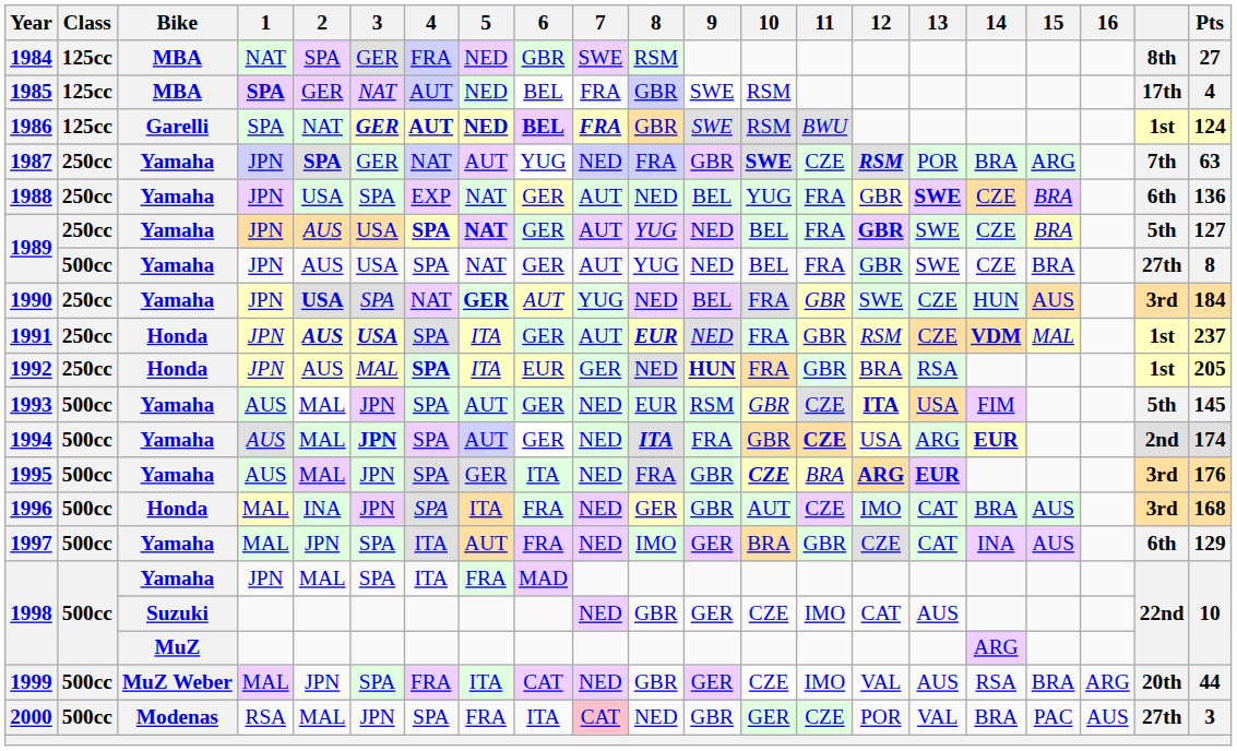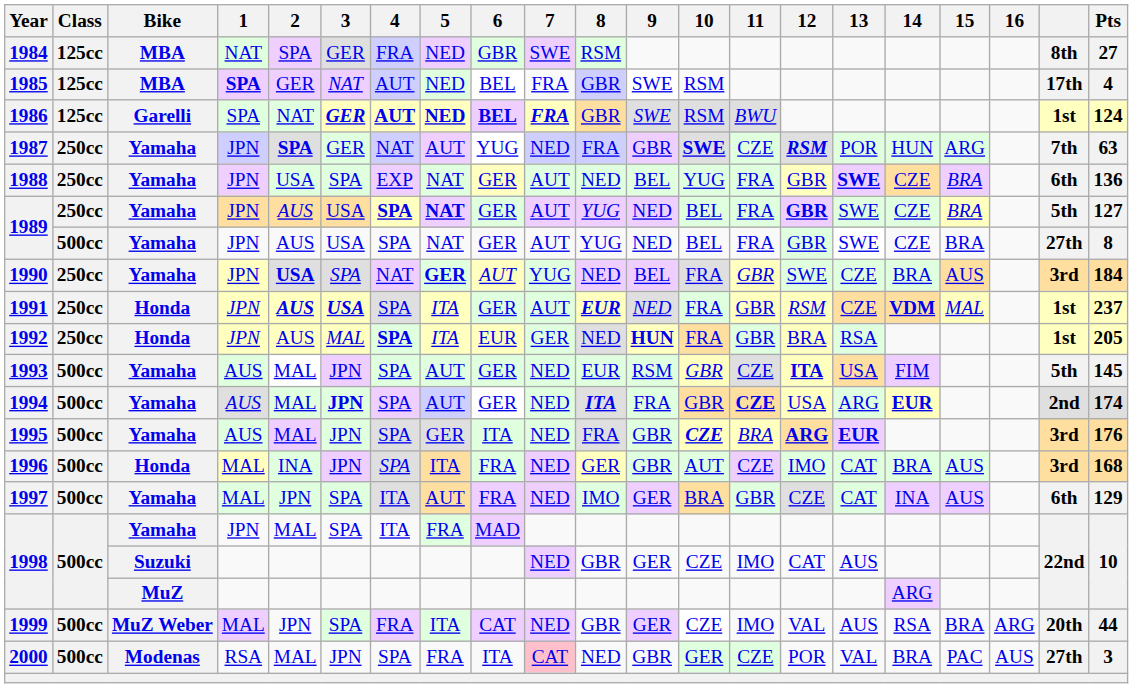 <table class="wikitable" style="text-align:center; font-size:90%;">
 <tr>
 <th>Year</th>
 <th>Class</th>
 <th>Bike</th>
 <th>1</th>
 <th>2</th>
 <th>3</th>
 <th>4</th>
 <th>5</th>
 <th>6</th>
 <th>7</th>
 <th>8</th>
 <th>9</th>
 <th>10</th>
 <th>11</th>
 <th>12</th>
 <th>13</th>
 <th>14</th>
 <th>15</th>
 <th>16</th>
 <th></th>
 <th>Pts</th>
 </tr>
 <tr>
 <th><a href='#'>1984</a></th>
 <th>125cc</th>
 <th><a href='#'>MBA</a></th>
 <td style="background:#DFFFDF;"><a href='#'>NAT</a><br></td>
 <td style="background:#EFCFFF;"><a href='#'>SPA</a><br></td>
 <td style="background:#DFDFDF;"><a href='#'>GER</a><br></td>
 <td style="background:#CFCFFF;"><a href='#'>FRA</a><br></td>
 <td style="background:#EFCFFF;"><a href='#'>NED</a><br></td>
 <td style="background:#DFFFDF;"><a href='#'>GBR</a><br></td>
 <td style="background:#EFCFFF;"><a href='#'>SWE</a><br></td>
 <td style="background:#DFFFDF;"><a href='#'>RSM</a><br></td>
 <td></td>
 <td></td>
 <td></td>
 <td></td>
 <td></td>
 <td></td>
 <td></td>
 <td></td>
 <th>8th</th>
 <th>27</th>
 </tr>
 <tr>
 <th><a href='#'>1985</a></th>
 <th>125cc</th>
 <th><a href='#'>MBA</a></th>
 <td style="background:#EFCFFF;"><strong><a href='#'>SPA</a></strong><br></td>
 <td style="background:#EFCFFF;"><a href='#'>GER</a><br></td>
 <td style="background:#EFCFFF;"><em><a href='#'>NAT</a></em><br></td>
 <td style="background:#CFCFFF;"><a href='#'>AUT</a><br></td>
 <td style="background:#DFFFDF;"><a href='#'>NED</a><br></td>
 <td style="background:#FFFFFF;"><a href='#'>BEL</a><br></td>
 <td><a href='#'>FRA</a></td>
 <td style="background:#CFCFFF;"><a href='#'>GBR</a><br></td>
 <td style="background:#FFFFFF;"><a href='#'>SWE</a><br></td>
 <td><a href='#'>RSM</a></td>
 <td></td>
 <td></td>
 <td></td>
 <td></td>
 <td></td>
 <td></td>
 <th>17th</th>
 <th>4</th>
 </tr>
 <tr>
 <th><a href='#'>1986</a></th>
 <th>125cc</th>
 <th><a href='#'>Garelli</a></th>
 <td style="background:#DFFFDF;"><a href='#'>SPA</a><br></td>
 <td style="background:#DFFFDF;"><a href='#'>NAT</a><br></td>
 <td style="background:#FFFFBF;"><strong><em><a href='#'>GER</a></em></strong><br></td>
 <td style="background:#FFFFBF;"><strong><a href='#'>AUT</a></strong><br></td>
 <td style="background:#FFFFBF;"><strong><a href='#'>NED</a></strong><br></td>
 <td style="background:#EFCFFF;"><strong><a href='#'>BEL</a></strong><br></td>
 <td style="background:#FFFFBF;"><strong><em><a href='#'>FRA</a></em></strong><br></td>
 <td style="background:#FFDF9F;"><a href='#'>GBR</a><br></td>
 <td style="background:#DFDFDF;"><em><a href='#'>SWE</a></em><br></td>
 <td style="background:#DFDFDF;"><a href='#'>RSM</a><br></td>
 <td style="background:#DFDFDF;"><em><a href='#'>BWU</a></em><br></td>
 <td></td>
 <td></td>
 <td></td>
 <td></td>
 <td></td>
 <th style="background:#FFFFBF;">1st</th>
 <th style="background:#FFFFBF;">124</th>
 </tr>
 <tr>
 <th><a href='#'>1987</a></th>
 <th>250cc</th>
 <th><a href='#'>Yamaha</a></th>
 <td style="background:#CFCFFF;"><a href='#'>JPN</a><br></td>
 <td style="background:#DFDFDF;"><strong><a href='#'>SPA</a></strong><br></td>
 <td style="background:#DFFFDF;"><a href='#'>GER</a><br></td>
 <td style="background:#CFCFFF;"><a href='#'>NAT</a><br></td>
 <td style="background:#EFCFFF;"><a href='#'>AUT</a><br></td>
 <td style="background:#FFFFFF;"><a href='#'>YUG</a><br></td>
 <td style="background:#CFCFFF;"><a href='#'>NED</a><br></td>
 <td style="background:#CFCFFF;"><a href='#'>FRA</a><br></td>
 <td style="background:#EFCFFF;"><a href='#'>GBR</a><br></td>
 <td style="background:#DFDFDF;"><strong><a href='#'>SWE</a></strong><br></td>
 <td style="background:#DFFFDF;"><a href='#'>CZE</a><br></td>
 <td style="background:#DFDFDF;"><strong><em><a href='#'>RSM</a></em></strong><br></td>
 <td style="background:#DFFFDF;"><a href='#'>POR</a><br></td>
-<td style="background:#DFFFDF;"><a href='#'>BRA</a><br></td>
+<td style="background:#DFFFDF;"><a href='#'>HUN</a><br></td>
 <td style="background:#DFFFDF;"><a href='#'>ARG</a><br></td>
 <td></td>
 <th>7th</th>
 <th>63</th>
 </tr>
 <tr>
 <th><a href='#'>1988</a></th>
 <th>250cc</th>
 <th><a href='#'>Yamaha</a></th>
 <td style="background:#EFCFFF;"><a href='#'>JPN</a><br></td>
 <td style="background:#DFFFDF;"><a href='#'>USA</a><br></td>
 <td style="background:#DFFFDF;"><a href='#'>SPA</a><br></td>
 <td style="background:#EFCFFF;"><a href='#'>EXP</a><br></td>
 <td style="background:#DFFFDF;"><a href='#'>NAT</a><br></td>
 <td style="background:#FFFFBF;"><a href='#'>GER</a><br></td>
 <td style="background:#DFFFDF;"><a href='#'>AUT</a><br></td>
 <td style="background:#DFFFDF;"><a href='#'>NED</a><br></td>
 <td style="background:#DFFFDF;"><a href='#'>BEL</a><br></td>
 <td style="background:#DFFFDF;"><a href='#'>YUG</a><br></td>
 <td style="background:#DFFFDF;"><a href='#'>FRA</a><br></td>
 <td style="background:#FFFFBF;"><a href='#'>GBR</a><br></td>
 <td style="background:#EFCFFF;"><strong><a href='#'>SWE</a></strong><br></td>
 <td style="background:#FFDF9F;"><a href='#'>CZE</a><br></td>
 <td style="background:#EFCFFF;"><em><a href='#'>BRA</a></em><br></td>
 <td></td>
 <th>6th</th>
 <th>136</th>
 </tr>
 <tr>
 <th rowspan=2><a href='#'>1989</a></th>
 <th>250cc</th>
 <th><a href='#'>Yamaha</a></th>
 <td style="background:#FFDF9F;"><a href='#'>JPN</a><br></td>
 <td style="background:#FFDF9F;"><em><a href='#'>AUS</a></em><br></td>
 <td style="background:#FFDF9F;"><a href='#'>USA</a><br></td>
 <td style="background:#FFFFBF;"><strong><a href='#'>SPA</a></strong><br></td>
 <td style="background:#EFCFFF;"><strong><a href='#'>NAT</a></strong><br></td>
 <td style="background:#DFFFDF;"><a href='#'>GER</a><br></td>
 <td style="background:#EFCFFF;"><a href='#'>AUT</a><br></td>
 <td style="background:#EFCFFF;"><em><a href='#'>YUG</a></em><br></td>
 <td style="background:#EFCFFF;"><a href='#'>NED</a><br></td>
 <td style="background:#DFFFDF;"><a href='#'>BEL</a><br></td>
 <td style="background:#DFFFDF;"><a href='#'>FRA</a><br></td>
 <td style="background:#EFCFFF;"><strong><a href='#'>GBR</a></strong><br></td>
 <td style="background:#DFFFDF;"><a href='#'>SWE</a><br></td>
 <td style="background:#DFFFDF;"><a href='#'>CZE</a><br></td>
 <td style="background:#FFFFBF;"><em><a href='#'>BRA</a></em><br></td>
 <td></td>
 <th>5th</th>
 <th>127</th>
 </tr>
 <tr>
 <th>500cc</th>
 <th><a href='#'>Yamaha</a></th>
 <td><a href='#'>JPN</a></td>
 <td><a href='#'>AUS</a></td>
 <td><a href='#'>USA</a></td>
 <td><a href='#'>SPA</a></td>
 <td><a href='#'>NAT</a></td>
 <td><a href='#'>GER</a></td>
 <td><a href='#'>AUT</a></td>
 <td><a href='#'>YUG</a></td>
 <td><a href='#'>NED</a></td>
 <td><a href='#'>BEL</a></td>
 <td><a href='#'>FRA</a></td>
 <td style="background:#DFFFDF;"><a href='#'>GBR</a><br></td>
 <td style="background:#FFFFFF;"><a href='#'>SWE</a><br></td>
 <td><a href='#'>CZE</a></td>
 <td><a href='#'>BRA</a></td>
 <td></td>
 <th>27th</th>
 <th>8</th>
 </tr>
 <tr>
 <th><a href='#'>1990</a></th>
 <th>250cc</th>
 <th><a href='#'>Yamaha</a></th>
 <td style="background:#FFFFBF;"><a href='#'>JPN</a><br></td>
 <td style="background:#DFDFDF;"><strong><a href='#'>USA</a></strong><br></td>
 <td style="background:#DFDFDF;"><em><a href='#'>SPA</a></em><br></td>
 <td style="background:#EFCFFF;"><a href='#'>NAT</a><br></td>
 <td style="background:#DFFFDF;"><strong><a href='#'>GER</a></strong><br></td>
 <td style="background:#FFFFBF;"><em><a href='#'>AUT</a></em><br></td>
 <td style="background:#DFFFDF;"><a href='#'>YUG</a><br></td>
 <td style="background:#EFCFFF;"><a href='#'>NED</a><br></td>
 <td style="background:#EFCFFF;"><a href='#'>BEL</a><br></td>
 <td style="background:#DFDFDF;"><a href='#'>FRA</a><br></td>
 <td style="background:#FFFFBF;"><em><a href='#'>GBR</a></em><br></td>
 <td style="background:#DFFFDF;"><a href='#'>SWE</a><br></td>
 <td style="background:#DFFFDF;"><a href='#'>CZE</a><br></td>
-<td style="background:#DFFFDF;"><a href='#'>HUN</a><br></td>
+<td style="background:#DFFFDF;"><a href='#'>BRA</a><br></td>
 <td style="background:#FFDF9F;"><a href='#'>AUS</a><br></td>
 <td></td>
 <th style="background:#FFDF9F;">3rd</th>
 <th style="background:#FFDF9F;">184</th>
 </tr>
 <tr>
 <th><a href='#'>1991</a></th>
 <th>250cc</th>
 <th><a href='#'>Honda</a></th>
 <td style="background:#FFFFBF;"><em><a href='#'>JPN</a></em><br></td>
 <td style="background:#FFFFBF;"><strong><em><a href='#'>AUS</a></em></strong><br></td>
 <td style="background:#FFFFBF;"><strong><em><a href='#'>USA</a></em></strong><br></td>
 <td style="background:#DFDFDF;"><a href='#'>SPA</a><br></td>
 <td style="background:#FFFFBF;"><em><a href='#'>ITA</a></em><br></td>
 <td style="background:#DFFFDF;"><a href='#'>GER</a><br></td>
 <td style="background:#DFFFDF;"><a href='#'>AUT</a><br></td>
 <td style="background:#FFFFBF;"><strong><em><a href='#'>EUR</a></em></strong><br></td>
 <td style="background:#DFDFDF;"><em><a href='#'>NED</a></em><br></td>
 <td style="background:#DFFFDF;"><a href='#'>FRA</a><br></td>
 <td style="background:#FFFFBF;"><a href='#'>GBR</a><br></td>
 <td style="background:#FFFFBF;"><em><a href='#'>RSM</a></em><br></td>
 <td style="background:#FFDF9F;"><a href='#'>CZE</a><br></td>
 <td style="background:#FFDF9F;"><strong><a href='#'>VDM</a></strong><br></td>
 <td style="background:#FFFFBF;"><em><a href='#'>MAL</a></em><br></td>
 <td></td>
 <th style="background:#FFFFBF;">1st</th>
 <th style="background:#FFFFBF;">237</th>
 </tr>
 <tr>
 <th><a href='#'>1992</a></th>
 <th>250cc</th>
 <th><a href='#'>Honda</a></th>
 <td style="background:#FFFFBF;"><em><a href='#'>JPN</a></em><br></td>
 <td style="background:#FFFFBF;"><a href='#'>AUS</a><br></td>
 <td style="background:#FFFFBF;"><em><a href='#'>MAL</a></em><br></td>
 <td style="background:#DFFFDF;"><strong><a href='#'>SPA</a></strong><br></td>
 <td style="background:#FFFFBF;"><em><a href='#'>ITA</a></em><br></td>
 <td style="background:#FFFFBF;"><a href='#'>EUR</a><br></td>
 <td style="background:#DFFFDF;"><a href='#'>GER</a><br></td>
 <td style="background:#DFDFDF;"><a href='#'>NED</a><br></td>
 <td style="background:#FFFFBF;"><strong><a href='#'>HUN</a></strong><br></td>
 <td style="background:#FFDF9F;"><a href='#'>FRA</a><br></td>
 <td style="background:#DFFFDF;"><a href='#'>GBR</a><br></td>
 <td style="background:#FFFFBF;"><a href='#'>BRA</a><br></td>
 <td style="background:#DFFFDF;"><a href='#'>RSA</a><br></td>
 <td></td>
 <td></td>
 <td></td>
 <th style="background:#FFFFBF;">1st</th>
 <th style="background:#FFFFBF;">205</th>
 </tr>
 <tr>
 <th><a href='#'>1993</a></th>
 <th>500cc</th>
 <th><a href='#'>Yamaha</a></th>
 <td style="background:#DFFFDF;"><a href='#'>AUS</a><br></td>
 <td style="background:#FFFFFF;"><a href='#'>MAL</a><br></td>
 <td style="background:#EFCFFF;"><a href='#'>JPN</a><br></td>
 <td style="background:#DFFFDF;"><a href='#'>SPA</a><br></td>
 <td style="background:#DFFFDF;"><a href='#'>AUT</a><br></td>
 <td style="background:#DFFFDF;"><a href='#'>GER</a><br></td>
 <td style="background:#DFFFDF;"><a href='#'>NED</a><br></td>
 <td style="background:#DFFFDF;"><a href='#'>EUR</a><br></td>
 <td style="background:#DFFFDF;"><a href='#'>RSM</a><br></td>
 <td style="background:#FFFFBF;"><em><a href='#'>GBR</a></em><br></td>
 <td style="background:#DFDFDF;"><a href='#'>CZE</a><br></td>
 <td style="background:#FFFFBF;"><strong><a href='#'>ITA</a></strong><br></td>
 <td style="background:#FFDF9F;"><a href='#'>USA</a><br></td>
 <td style="background:#EFCFFF;"><a href='#'>FIM</a><br></td>
 <td></td>
 <td></td>
 <th>5th</th>
 <th>145</th>
 </tr>
 <tr>
 <th><a href='#'>1994</a></th>
 <th>500cc</th>
 <th><a href='#'>Yamaha</a></th>
 <td style="background:#DFDFDF;"><em><a href='#'>AUS</a></em><br></td>
 <td style="background:#DFFFDF;"><a href='#'>MAL</a><br></td>
 <td style="background:#DFFFDF;"><strong><a href='#'>JPN</a></strong><br></td>
 <td style="background:#EFCFFF;"><a href='#'>SPA</a><br></td>
 <td style="background:#CFCFFF;"><a href='#'>AUT</a><br></td>
 <td style="background:#FFFFFF;"><a href='#'>GER</a><br></td>
 <td style="background:#DFFFDF;"><a href='#'>NED</a><br></td>
 <td style="background:#DFDFDF;"><strong><em><a href='#'>ITA</a></em></strong><br></td>
 <td style="background:#DFFFDF;"><a href='#'>FRA</a><br></td>
 <td style="background:#FFDF9F;"><a href='#'>GBR</a><br></td>
 <td style="background:#FFDF9F;"><strong><a href='#'>CZE</a></strong><br></td>
 <td style="background:#FFFFBF;"><a href='#'>USA</a><br></td>
 <td style="background:#DFFFDF;"><a href='#'>ARG</a><br></td>
 <td style="background:#FFFFBF;"><strong><a href='#'>EUR</a></strong><br></td>
 <td></td>
 <td></td>
 <th style="background:#DFDFDF;">2nd</th>
 <th style="background:#DFDFDF;">174</th>
 </tr>
 <tr>
 <th><a href='#'>1995</a></th>
 <th>500cc</th>
 <th><a href='#'>Yamaha</a></th>
 <td style="background:#DFFFDF;"><a href='#'>AUS</a><br></td>
 <td style="background:#EFCFFF;"><a href='#'>MAL</a><br></td>
 <td style="background:#DFFFDF;"><a href='#'>JPN</a><br></td>
 <td style="background:#DFDFDF;"><a href='#'>SPA</a><br></td>
 <td style="background:#DFDFDF;"><a href='#'>GER</a><br></td>
 <td style="background:#DFFFDF;"><a href='#'>ITA</a><br></td>
 <td style="background:#DFFFDF;"><a href='#'>NED</a><br></td>
 <td style="background:#DFDFDF;"><a href='#'>FRA</a><br></td>
 <td style="background:#DFFFDF;"><a href='#'>GBR</a><br></td>
 <td style="background:#FFFFBF;"><strong><em><a href='#'>CZE</a></em></strong><br></td>
 <td style="background:#FFFFBF;"><em><a href='#'>BRA</a></em><br></td>
 <td style="background:#FFDF9F;"><strong><a href='#'>ARG</a></strong><br></td>
 <td style="background:#EFCFFF;"><strong><a href='#'>EUR</a></strong><br></td>
 <td></td>
 <td></td>
 <td></td>
 <th style="background:#FFDF9F;">3rd</th>
 <th style="background:#FFDF9F;">176</th>
 </tr>
 <tr>
 <th><a href='#'>1996</a></th>
 <th>500cc</th>
 <th><a href='#'>Honda</a></th>
 <td style="background:#FFFFBF;"><a href='#'>MAL</a><br></td>
 <td style="background:#DFFFDF;"><a href='#'>INA</a><br></td>
 <td style="background:#EFCFFF;"><a href='#'>JPN</a><br></td>
 <td style="background:#DFDFDF;"><em><a href='#'>SPA</a></em><br></td>
 <td style="background:#FFDF9F;"><a href='#'>ITA</a><br></td>
 <td style="background:#DFFFDF;"><a href='#'>FRA</a><br></td>
 <td style="background:#EFCFFF;"><a href='#'>NED</a><br></td>
 <td style="background:#FFFFBF;"><a href='#'>GER</a><br></td>
 <td style="background:#DFFFDF;"><a href='#'>GBR</a><br></td>
 <td style="background:#DFFFDF;"><a href='#'>AUT</a><br></td>
 <td style="background:#EFCFFF;"><a href='#'>CZE</a><br></td>
 <td style="background:#DFFFDF;"><a href='#'>IMO</a><br></td>
 <td style="background:#DFFFDF;"><a href='#'>CAT</a><br></td>
 <td style="background:#DFFFDF;"><a href='#'>BRA</a><br></td>
 <td style="background:#DFFFDF;"><a href='#'>AUS</a><br></td>
 <td></td>
 <th style="background:#FFDF9F;">3rd</th>
 <th style="background:#FFDF9F;">168</th>
 </tr>
 <tr>
 <th><a href='#'>1997</a></th>
 <th>500cc</th>
 <th><a href='#'>Yamaha</a></th>
 <td style="background:#DFFFDF;"><a href='#'>MAL</a><br></td>
 <td style="background:#DFFFDF;"><a href='#'>JPN</a><br></td>
 <td style="background:#DFFFDF;"><a href='#'>SPA</a><br></td>
 <td style="background:#DFDFDF;"><a href='#'>ITA</a><br></td>
 <td style="background:#FFDF9F;"><a href='#'>AUT</a><br></td>
 <td style="background:#EFCFFF;"><a href='#'>FRA</a><br></td>
 <td style="background:#EFCFFF;"><a href='#'>NED</a><br></td>
 <td style="background:#DFFFDF;"><a href='#'>IMO</a><br></td>
 <td style="background:#EFCFFF;"><a href='#'>GER</a><br></td>
 <td style="background:#FFDF9F;"><a href='#'>BRA</a><br></td>
 <td style="background:#DFFFDF;"><a href='#'>GBR</a><br></td>
 <td style="background:#DFDFDF;"><a href='#'>CZE</a><br></td>
 <td style="background:#DFFFDF;"><a href='#'>CAT</a><br></td>
 <td style="background:#EFCFFF;"><a href='#'>INA</a><br></td>
 <td style="background:#EFCFFF;"><a href='#'>AUS</a><br></td>
 <td></td>
 <th>6th</th>
 <th>129</th>
 </tr>
 <tr>
 <th rowspan=3><a href='#'>1998</a></th>
 <th rowspan=3>500cc</th>
 <th><a href='#'>Yamaha</a></th>
 <td><a href='#'>JPN</a></td>
 <td><a href='#'>MAL</a></td>
 <td><a href='#'>SPA</a></td>
 <td><a href='#'>ITA</a></td>
 <td style="background:#DFFFDF;"><a href='#'>FRA</a><br></td>
 <td style="background:#EFCFFF;"><a href='#'>MAD</a><br></td>
 <td></td>
 <td></td>
 <td></td>
 <td></td>
 <td></td>
 <td></td>
 <td></td>
 <td></td>
 <td></td>
 <td></td>
 <th rowspan=3>22nd</th>
 <th rowspan=3>10</th>
 </tr>
 <tr>
 <th><a href='#'>Suzuki</a></th>
 <td></td>
 <td></td>
 <td></td>
 <td></td>
 <td></td>
 <td></td>
 <td style="background:#EFCFFF;"><a href='#'>NED</a><br></td>
 <td><a href='#'>GBR</a></td>
 <td><a href='#'>GER</a></td>
 <td><a href='#'>CZE</a></td>
 <td><a href='#'>IMO</a></td>
 <td><a href='#'>CAT</a></td>
 <td><a href='#'>AUS</a></td>
 <td></td>
 <td></td>
 <td></td>
 </tr>
 <tr>
 <th><a href='#'>MuZ</a></th>
 <td></td>
 <td></td>
 <td></td>
 <td></td>
 <td></td>
 <td></td>
 <td></td>
 <td></td>
 <td></td>
 <td></td>
 <td></td>
 <td></td>
 <td></td>
 <td style="background:#EFCFFF;"><a href='#'>ARG</a><br></td>
 <td></td>
 <td></td>
 </tr>
 <tr>
 <th><a href='#'>1999</a></th>
 <th>500cc</th>
 <th><a href='#'>MuZ Weber</a></th>
 <td style="background:#EFCFFF;"><a href='#'>MAL</a><br></td>
 <td><a href='#'>JPN</a></td>
 <td style="background:#DFFFDF;"><a href='#'>SPA</a><br></td>
 <td style="background:#EFCFFF;"><a href='#'>FRA</a><br></td>
 <td style="background:#DFFFDF;"><a href='#'>ITA</a><br></td>
 <td style="background:#EFCFFF;"><a href='#'>CAT</a><br></td>
 <td style="background:#EFCFFF;"><a href='#'>NED</a><br></td>
 <td><a href='#'>GBR</a></td>
 <td style="background:#EFCFFF;"><a href='#'>GER</a><br></td>
 <td style="background:#FFFFFF;"><a href='#'>CZE</a><br></td>
 <td><a href='#'>IMO</a></td>
 <td><a href='#'>VAL</a></td>
 <td><a href='#'>AUS</a></td>
 <td><a href='#'>RSA</a></td>
 <td><a href='#'>BRA</a></td>
 <td><a href='#'>ARG</a></td>
 <th>20th</th>
 <th>44</th>
 </tr>
 <tr>
 <th><a href='#'>2000</a></th>
 <th>500cc</th>
 <th><a href='#'>Modenas</a></th>
 <td><a href='#'>RSA</a></td>
 <td><a href='#'>MAL</a></td>
 <td><a href='#'>JPN</a></td>
 <td><a href='#'>SPA</a></td>
 <td><a href='#'>FRA</a></td>
 <td><a href='#'>ITA</a></td>
 <td style="background: pink;"><a href='#'>CAT</a></td>
 <td><a href='#'>NED</a></td>
 <td><a href='#'>GBR</a></td>
 <td style="background:#DFFFDF;"><a href='#'>GER</a><br></td>
 <td style="background:#DFFFDF;"><a href='#'>CZE</a><br></td>
 <td><a href='#'>POR</a></td>
 <td><a href='#'>VAL</a></td>
 <td><a href='#'>BRA</a></td>
 <td><a href='#'>PAC</a></td>
 <td><a href='#'>AUS</a></td>
 <th>27th</th>
 <th>3</th>
 </tr>
 <tr>
 <th colspan="21"></th>
 </tr>
 </table>
